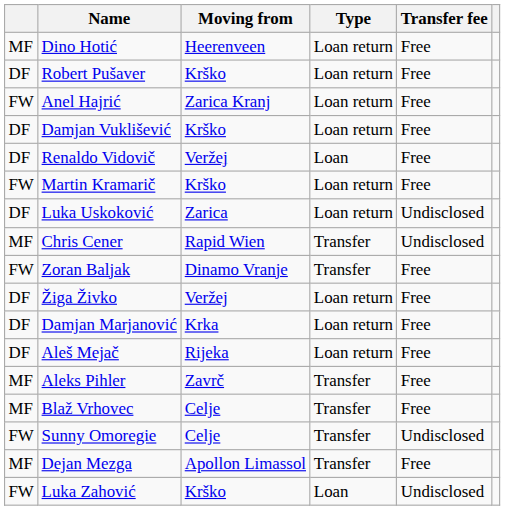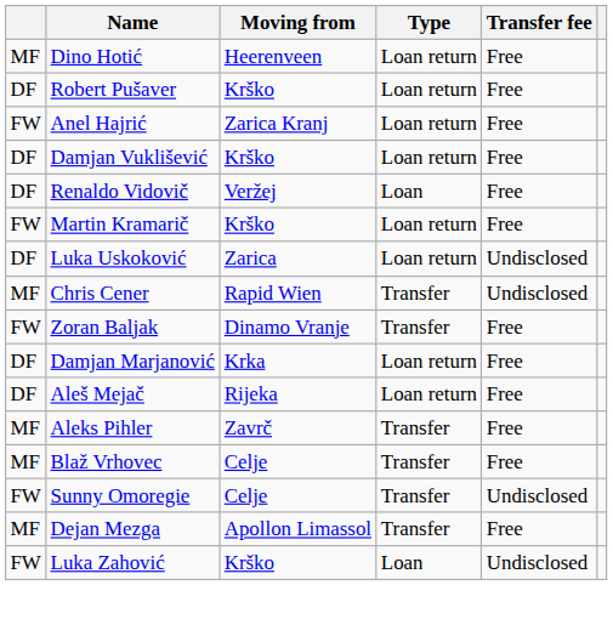 <table class="wikitable sortable" style="font-size:95%;">
 <tr>
 <th></th>
 <th>Name</th>
 <th>Moving from</th>
 <th>Type</th>
 <th>Transfer fee</th>
 <th></th>
 </tr>
 <tr>
 <td>MF</td>
 <td> <a href='#'>Dino Hotić</a></td>
 <td> <a href='#'>Heerenveen</a></td>
 <td>Loan return</td>
 <td>Free</td>
 <td></td>
 </tr>
 <tr>
 <td>DF</td>
 <td> <a href='#'>Robert Pušaver</a></td>
 <td><a href='#'>Krško</a></td>
 <td>Loan return</td>
 <td>Free</td>
 <td></td>
 </tr>
 <tr>
 <td>FW</td>
 <td> <a href='#'>Anel Hajrić</a></td>
 <td><a href='#'>Zarica Kranj</a></td>
 <td>Loan return</td>
 <td>Free</td>
 <td></td>
 </tr>
 <tr>
 <td>DF</td>
 <td> <a href='#'>Damjan Vuklišević</a></td>
 <td><a href='#'>Krško</a></td>
 <td>Loan return</td>
 <td>Free</td>
 <td></td>
 </tr>
 <tr>
 <td>DF</td>
 <td> <a href='#'>Renaldo Vidovič</a></td>
 <td><a href='#'>Veržej</a></td>
 <td>Loan</td>
 <td>Free</td>
 <td></td>
 </tr>
 <tr>
 <td>FW</td>
 <td> <a href='#'>Martin Kramarič</a></td>
 <td><a href='#'>Krško</a></td>
 <td>Loan return</td>
 <td>Free</td>
 <td></td>
 </tr>
 <tr>
 <td>DF</td>
 <td> <a href='#'>Luka Uskoković</a></td>
 <td><a href='#'>Zarica</a></td>
 <td>Loan return</td>
 <td>Undisclosed</td>
 <td></td>
 </tr>
 <tr>
 <td>MF</td>
 <td> <a href='#'>Chris Cener</a></td>
 <td> <a href='#'>Rapid Wien</a></td>
 <td>Transfer</td>
 <td>Undisclosed</td>
 <td></td>
 </tr>
 <tr>
 <td>FW</td>
 <td> <a href='#'>Zoran Baljak</a></td>
 <td> <a href='#'>Dinamo Vranje</a></td>
 <td>Transfer</td>
 <td>Free</td>
 <td></td>
 </tr>
 <tr>
 <td>DF</td>
-<td> <a href='#'>Žiga Živko</a></td>
-<td><a href='#'>Veržej</a></td>
-<td>Loan return</td>
-<td>Free</td>
-<td></td>
-</tr>
-<tr>
-<td>DF</td>
 <td> <a href='#'>Damjan Marjanović</a></td>
 <td><a href='#'>Krka</a></td>
 <td>Loan return</td>
 <td>Free</td>
 <td></td>
 </tr>
 <tr>
 <td>DF</td>
 <td> <a href='#'>Aleš Mejač</a></td>
 <td> <a href='#'>Rijeka</a></td>
 <td>Loan return</td>
 <td>Free</td>
 <td></td>
 </tr>
 <tr>
 <td>MF</td>
 <td> <a href='#'>Aleks Pihler</a></td>
 <td><a href='#'>Zavrč</a></td>
 <td>Transfer</td>
 <td>Free</td>
 <td></td>
 </tr>
 <tr>
 <td>MF</td>
 <td> <a href='#'>Blaž Vrhovec</a></td>
 <td><a href='#'>Celje</a></td>
 <td>Transfer</td>
 <td>Free</td>
 <td></td>
 </tr>
 <tr>
 <td>FW</td>
 <td> <a href='#'>Sunny Omoregie</a></td>
 <td><a href='#'>Celje</a></td>
 <td>Transfer</td>
 <td>Undisclosed</td>
 <td></td>
 </tr>
 <tr>
 <td>MF</td>
 <td> <a href='#'>Dejan Mezga</a></td>
 <td> <a href='#'>Apollon Limassol</a></td>
 <td>Transfer</td>
 <td>Free</td>
 <td></td>
 </tr>
 <tr>
 <td>FW</td>
 <td> <a href='#'>Luka Zahović</a></td>
 <td><a href='#'>Krško</a></td>
 <td>Loan</td>
 <td>Undisclosed</td>
 <td></td>
 </tr>
 </table>
